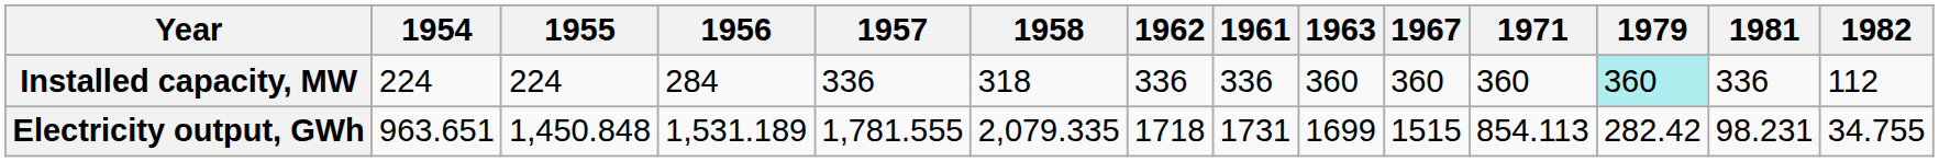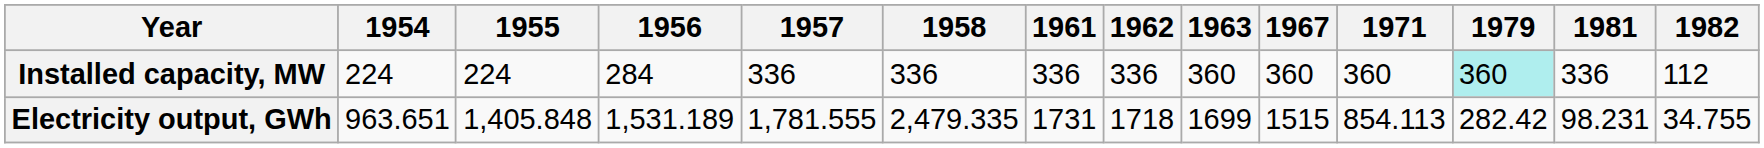 <table class="wikitable">
 <tr>
 <th>Year</th>
 <th>1954</th>
 <th>1955</th>
 <th>1956</th>
 <th>1957</th>
 <th>1958</th>
+<th>1961</th>
 <th>1962</th>
-<th>1961</th>
 <th>1963</th>
 <th>1967</th>
 <th>1971</th>
 <th>1979</th>
 <th>1981</th>
 <th>1982</th>
 </tr>
 <tr>
 <th>Installed  capacity, MW</th>
 <td>224</td>
 <td>224</td>
 <td>284</td>
 <td>336</td>
-<td>318</td>
+<td>336</td>
 <td>336</td>
 <td>336</td>
 <td>360</td>
 <td>360</td>
 <td>360</td>
 <td style="background: paleturquoise;">360</td>
 <td>336</td>
 <td>112</td>
 </tr>
 <tr>
 <th>Electricity  output, GWh</th>
 <td>963.651</td>
-<td>1,450.848</td>
+<td>1,405.848</td>
 <td>1,531.189</td>
 <td>1,781.555</td>
-<td>2,079.335</td>
+<td>2,479.335</td>
+<td>1731</td>
 <td>1718</td>
-<td>1731</td>
 <td>1699</td>
 <td>1515</td>
 <td>854.113</td>
 <td>282.42</td>
 <td>98.231</td>
 <td>34.755</td>
 </tr>
 </table>
